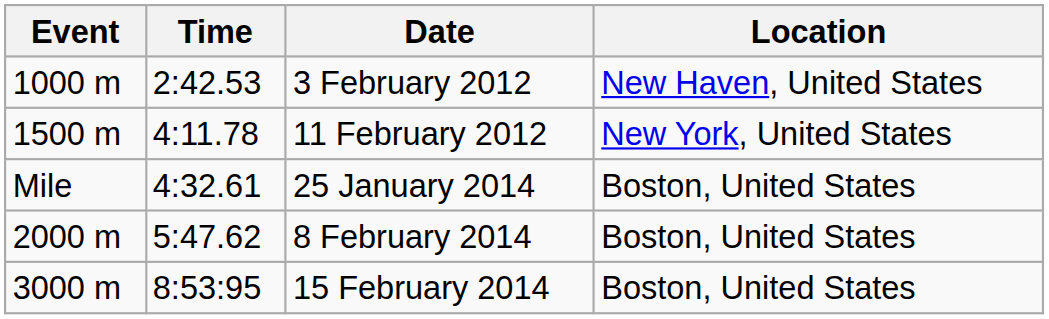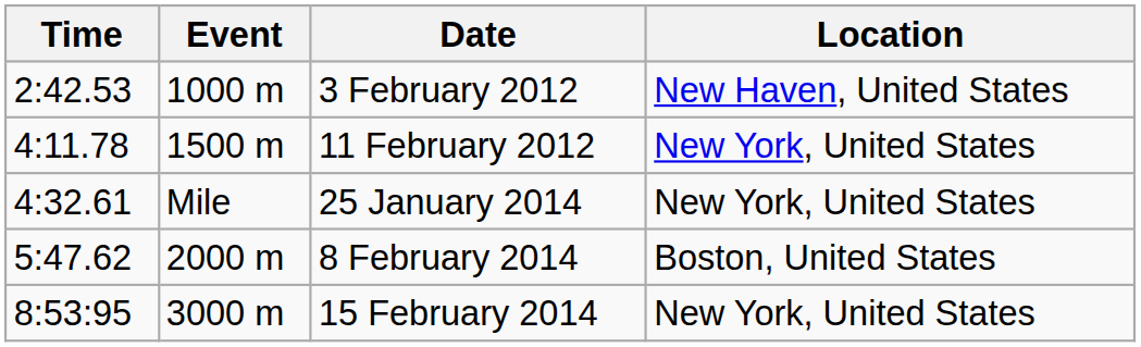 <table class="wikitable" style="font-size:95%;" width="55%">
 <tr>
+<th>Time</th>
 <th>Event</th>
-<th>Time</th>
 <th>Date</th>
 <th>Location</th>
 </tr>
 <tr>
+<td>2:42.53</td>
 <td>1000 m</td>
-<td>2:42.53</td>
 <td>3 February 2012</td>
 <td><a href='#'>New Haven</a>, United States</td>
 </tr>
 <tr>
+<td>4:11.78 </td>
 <td>1500 m</td>
-<td>4:11.78 </td>
 <td>11 February 2012</td>
 <td><a href='#'>New York</a>, United States</td>
 </tr>
 <tr>
+<td>4:32.61</td>
 <td>Mile</td>
-<td>4:32.61</td>
 <td>25 January 2014</td>
-<td>Boston, United States</td>
+<td>New York, United States</td>
 </tr>
 <tr>
+<td>5:47.62 </td>
 <td>2000 m</td>
-<td>5:47.62 </td>
 <td>8 February 2014</td>
 <td>Boston, United States</td>
 </tr>
 <tr>
+<td>8:53:95</td>
 <td>3000 m</td>
-<td>8:53:95</td>
 <td>15 February 2014</td>
-<td>Boston, United States</td>
+<td>New York, United States</td>
 </tr>
 </table>
